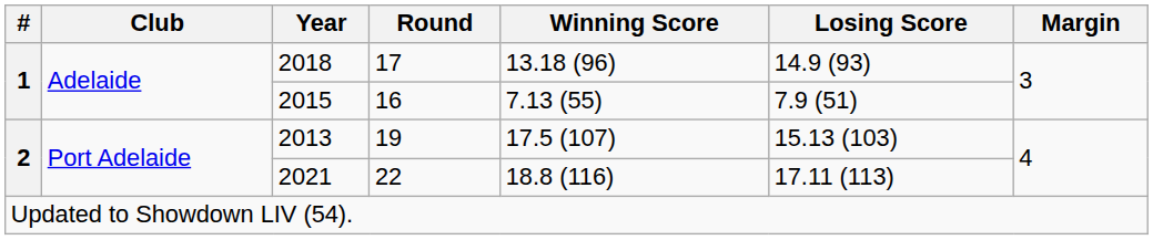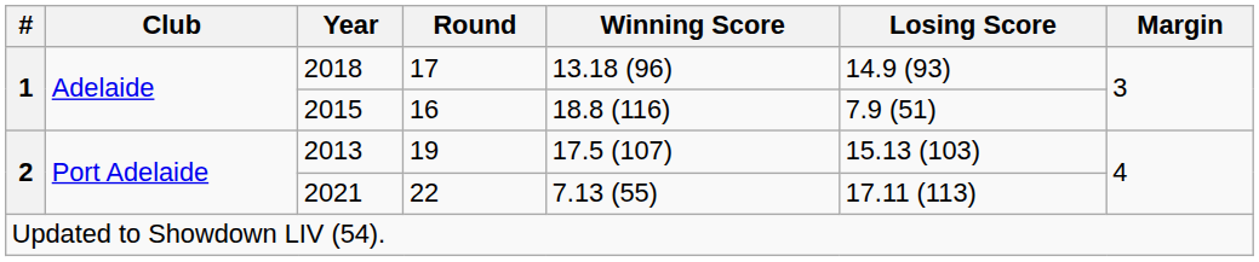 <table class="wikitable" style="width:60%">
 <tr>
 <th>#</th>
 <th>Club</th>
 <th>Year</th>
 <th>Round</th>
 <th>Winning Score</th>
 <th>Losing Score</th>
 <th>Margin</th>
 </tr>
 <tr>
 <th rowspan="2">1</th>
 <td rowspan="2"><a href='#'>Adelaide</a></td>
 <td>2018</td>
 <td>17</td>
 <td>13.18 (96)</td>
 <td>14.9 (93)</td>
 <td rowspan="2">3</td>
 </tr>
 <tr>
 <td>2015</td>
 <td>16</td>
-<td>7.13 (55)</td>
+<td>18.8 (116)</td>
 <td>7.9 (51)</td>
 </tr>
 <tr>
 <th rowspan="2">2</th>
 <td rowspan="2"><a href='#'>Port Adelaide</a></td>
 <td>2013</td>
 <td>19</td>
 <td>17.5 (107)</td>
 <td>15.13 (103)</td>
 <td rowspan="2">4</td>
 </tr>
 <tr>
 <td>2021</td>
 <td>22</td>
-<td>18.8 (116)</td>
+<td>7.13 (55)</td>
 <td>17.11 (113)</td>
 </tr>
 <tr>
 <td colspan="7">Updated to Showdown LIV (54).</td>
 </tr>
 </table>
